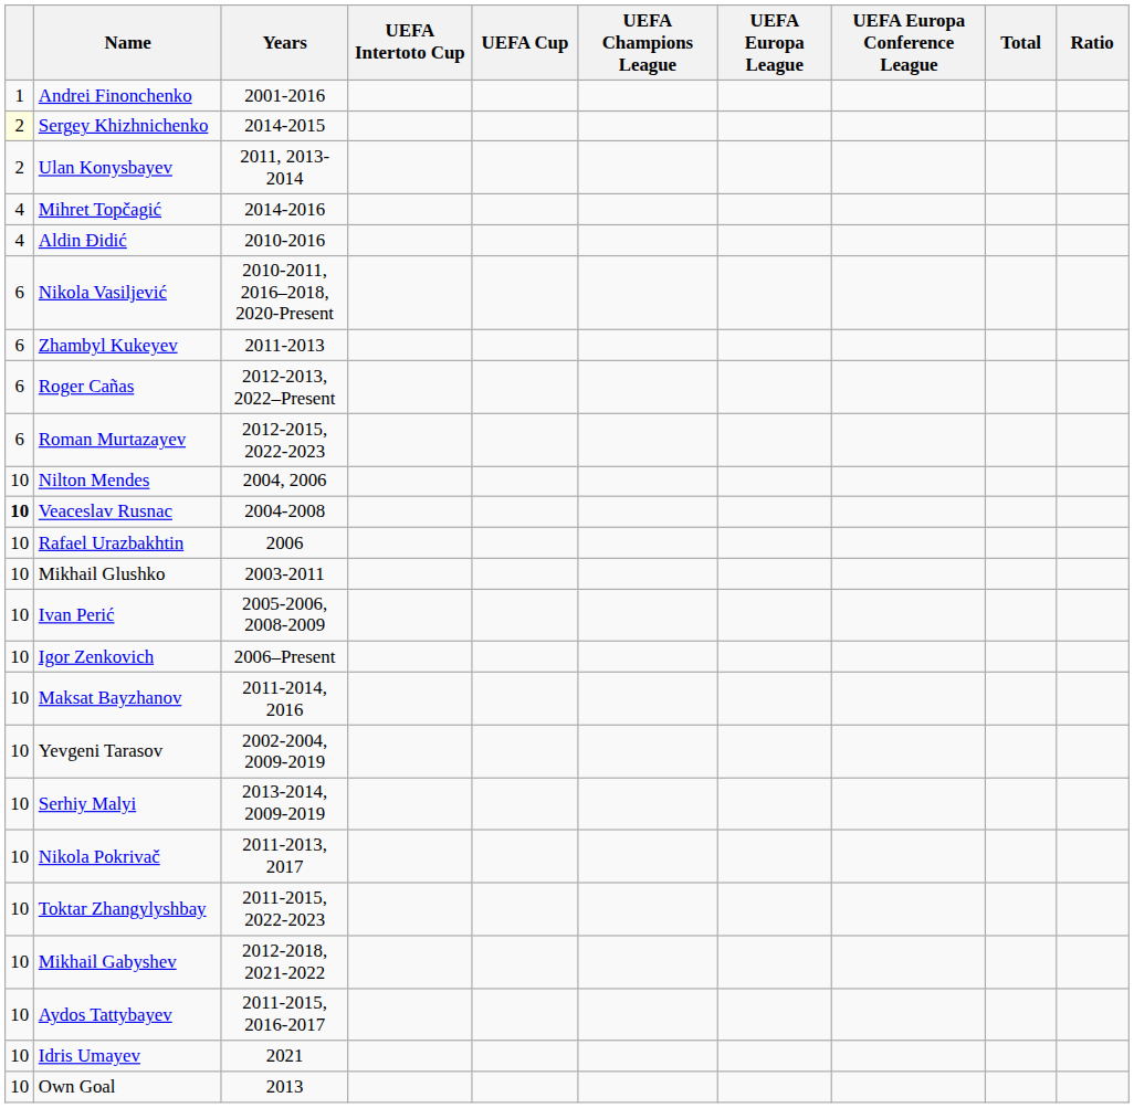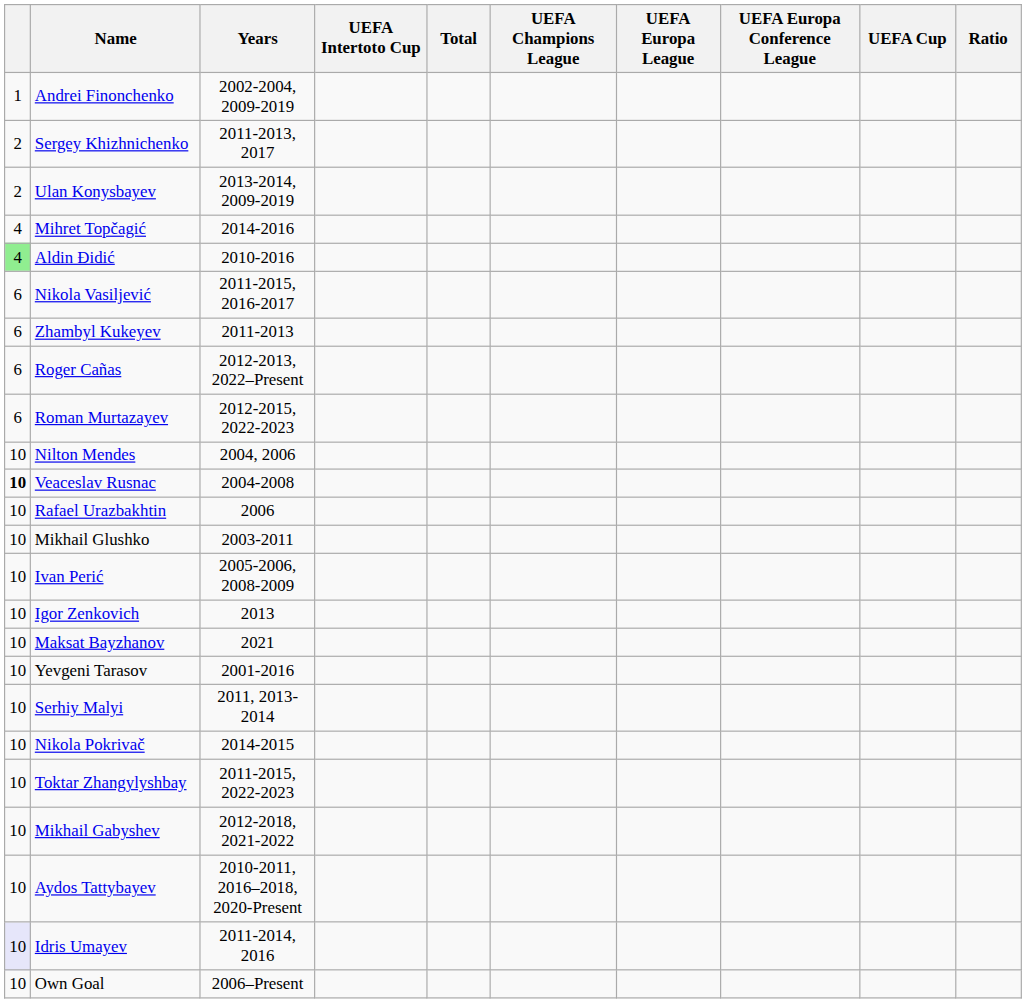 <table class="wikitable sortable"  style="text-align:center; font-size:90%; ">
 <tr>
 <th width=20px></th>
 <th width=300px>Name</th>
 <th width=250px>Years</th>
 <th width=200px>UEFA Intertoto Cup</th>
-<th width=200px>UEFA Cup</th>
+<th width=100px>Total</th>
 <th width=200px>UEFA Champions League</th>
 <th width=200px>UEFA Europa League</th>
 <th width=250px>UEFA Europa Conference League</th>
-<th width=100px>Total</th>
+<th width=200px>UEFA Cup</th>
 <th width=100px>Ratio</th>
 </tr>
 <tr>
 <td>1</td>
 <td align="left"> <a href='#'>Andrei Finonchenko</a></td>
-<td>2001-2016</td>
+<td>2002-2004, 2009-2019</td>
 <td></td>
 <td></td>
 <td></td>
 <td></td>
 <td></td>
 <td></td>
 <td></td>
 </tr>
 <tr>
-<td style="background: lightyellow;">2</td>
+<td>2</td>
 <td align="left"> <a href='#'>Sergey Khizhnichenko</a></td>
-<td>2014-2015</td>
+<td>2011-2013, 2017</td>
 <td></td>
 <td></td>
 <td></td>
 <td></td>
 <td></td>
 <td></td>
 <td></td>
 </tr>
 <tr>
 <td>2</td>
 <td align="left"> <a href='#'>Ulan Konysbayev</a></td>
-<td>2011, 2013-2014</td>
+<td>2013-2014, 2009-2019</td>
 <td></td>
 <td></td>
 <td></td>
 <td></td>
 <td></td>
 <td></td>
 <td></td>
 </tr>
 <tr>
 <td>4</td>
 <td align="left"> <a href='#'>Mihret Topčagić</a></td>
 <td>2014-2016</td>
 <td></td>
 <td></td>
 <td></td>
 <td></td>
 <td></td>
 <td></td>
 <td></td>
 </tr>
 <tr>
-<td>4</td>
+<td style="background: lightgreen;">4</td>
 <td align="left"> <a href='#'>Aldin Đidić</a></td>
 <td>2010-2016</td>
 <td></td>
 <td></td>
 <td></td>
 <td></td>
 <td></td>
 <td></td>
 <td></td>
 </tr>
 <tr>
 <td>6</td>
 <td align="left"> <a href='#'>Nikola Vasiljević</a></td>
-<td>2010-2011, 2016–2018, 2020-Present</td>
+<td>2011-2015, 2016-2017</td>
 <td></td>
 <td></td>
 <td></td>
 <td></td>
 <td></td>
 <td></td>
 <td></td>
 </tr>
 <tr>
 <td>6</td>
 <td align="left"> <a href='#'>Zhambyl Kukeyev</a></td>
 <td>2011-2013</td>
 <td></td>
 <td></td>
 <td></td>
 <td></td>
 <td></td>
 <td></td>
 <td></td>
 </tr>
 <tr>
 <td>6</td>
 <td align="left"> <a href='#'>Roger Cañas</a></td>
 <td>2012-2013, 2022–Present</td>
 <td></td>
 <td></td>
 <td></td>
 <td></td>
 <td></td>
 <td></td>
 <td></td>
 </tr>
 <tr>
 <td>6</td>
 <td align="left"> <a href='#'>Roman Murtazayev</a></td>
 <td>2012-2015, 2022-2023</td>
 <td></td>
 <td></td>
 <td></td>
 <td></td>
 <td></td>
 <td></td>
 <td></td>
 </tr>
 <tr>
 <td>10</td>
 <td align="left"> <a href='#'>Nilton Mendes</a></td>
 <td>2004, 2006</td>
 <td></td>
 <td></td>
 <td></td>
 <td></td>
 <td></td>
 <td></td>
 <td></td>
 </tr>
 <tr>
 <td><strong>10</strong></td>
 <td align="left"> <a href='#'>Veaceslav Rusnac</a></td>
 <td>2004-2008</td>
 <td></td>
 <td></td>
 <td></td>
 <td></td>
 <td></td>
 <td></td>
 <td></td>
 </tr>
 <tr>
 <td>10</td>
 <td align="left"> <a href='#'>Rafael Urazbakhtin</a></td>
 <td>2006</td>
 <td></td>
 <td></td>
 <td></td>
 <td></td>
 <td></td>
 <td></td>
 <td></td>
 </tr>
 <tr>
 <td>10</td>
 <td align="left"> Mikhail Glushko</td>
 <td>2003-2011</td>
 <td></td>
 <td></td>
 <td></td>
 <td></td>
 <td></td>
 <td></td>
 <td></td>
 </tr>
 <tr>
 <td>10</td>
 <td align="left"> <a href='#'>Ivan Perić</a></td>
 <td>2005-2006, 2008-2009</td>
 <td></td>
 <td></td>
 <td></td>
 <td></td>
 <td></td>
 <td></td>
 <td></td>
 </tr>
 <tr>
 <td>10</td>
 <td align="left"> <a href='#'>Igor Zenkovich</a></td>
-<td>2006–Present</td>
+<td>2013</td>
 <td></td>
 <td></td>
 <td></td>
 <td></td>
 <td></td>
 <td></td>
 <td></td>
 </tr>
 <tr>
 <td>10</td>
 <td align="left"> <a href='#'>Maksat Bayzhanov</a></td>
-<td>2011-2014, 2016</td>
+<td>2021</td>
 <td></td>
 <td></td>
 <td></td>
 <td></td>
 <td></td>
 <td></td>
 <td></td>
 </tr>
 <tr>
 <td>10</td>
 <td align="left"> Yevgeni Tarasov</td>
-<td>2002-2004, 2009-2019</td>
+<td>2001-2016</td>
 <td></td>
 <td></td>
 <td></td>
 <td></td>
 <td></td>
 <td></td>
 <td></td>
 </tr>
 <tr>
 <td>10</td>
 <td align="left"> <a href='#'>Serhiy Malyi</a></td>
-<td>2013-2014, 2009-2019</td>
+<td>2011, 2013-2014</td>
 <td></td>
 <td></td>
 <td></td>
 <td></td>
 <td></td>
 <td></td>
 <td></td>
 </tr>
 <tr>
 <td>10</td>
 <td align="left"> <a href='#'>Nikola Pokrivač</a></td>
-<td>2011-2013, 2017</td>
+<td>2014-2015</td>
 <td></td>
 <td></td>
 <td></td>
 <td></td>
 <td></td>
 <td></td>
 <td></td>
 </tr>
 <tr>
 <td>10</td>
 <td align="left"> <a href='#'>Toktar Zhangylyshbay</a></td>
 <td>2011-2015, 2022-2023</td>
 <td></td>
 <td></td>
 <td></td>
 <td></td>
 <td></td>
 <td></td>
 <td></td>
 </tr>
 <tr>
 <td>10</td>
 <td align="left"> <a href='#'>Mikhail Gabyshev</a></td>
 <td>2012-2018, 2021-2022</td>
 <td></td>
 <td></td>
 <td></td>
 <td></td>
 <td></td>
 <td></td>
 <td></td>
 </tr>
 <tr>
 <td>10</td>
 <td align="left"> <a href='#'>Aydos Tattybayev</a></td>
-<td>2011-2015, 2016-2017</td>
+<td>2010-2011, 2016–2018, 2020-Present</td>
 <td></td>
 <td></td>
 <td></td>
 <td></td>
 <td></td>
 <td></td>
 <td></td>
 </tr>
 <tr>
-<td>10</td>
+<td style="background: lavender;">10</td>
 <td align="left"> <a href='#'>Idris Umayev</a></td>
-<td>2021</td>
+<td>2011-2014, 2016</td>
 <td></td>
 <td></td>
 <td></td>
 <td></td>
 <td></td>
 <td></td>
 <td></td>
 </tr>
 <tr>
 <td>10</td>
 <td align="left">Own Goal</td>
-<td>2013</td>
+<td>2006–Present</td>
 <td></td>
 <td></td>
 <td></td>
 <td></td>
 <td></td>
 <td></td>
 <td></td>
 </tr>
 </table>
